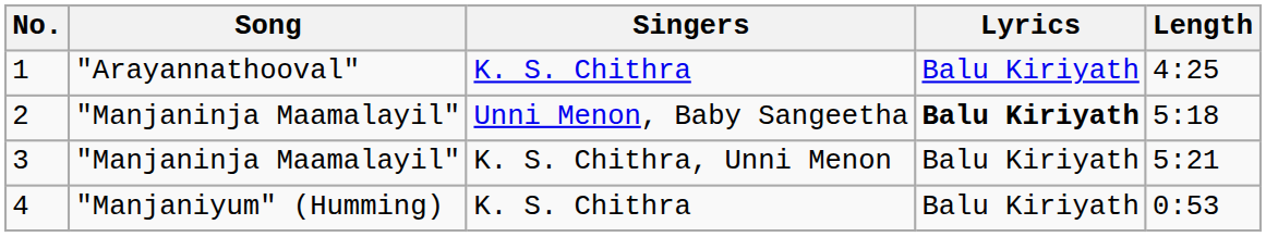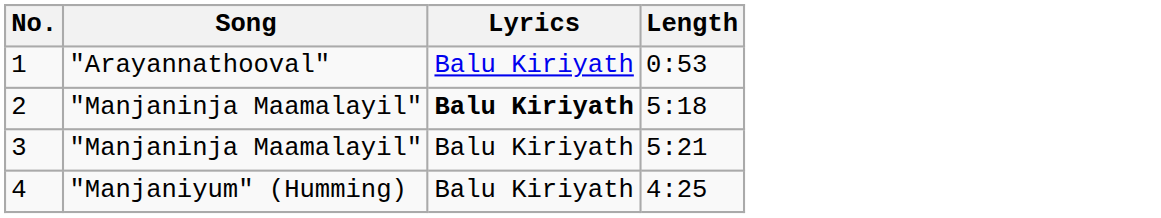 <table class="wikitable" style="font-size:95%;">
 <tr>
 <th>No.</th>
 <th>Song</th>
-<th>Singers</th>
 <th>Lyrics</th>
 <th>Length</th>
 </tr>
 <tr>
 <td>1</td>
 <td>"Arayannathooval"</td>
-<td><a href='#'>K. S. Chithra</a></td>
 <td><a href='#'>Balu Kiriyath</a></td>
-<td>4:25</td>
+<td>0:53</td>
 </tr>
 <tr>
 <td>2</td>
 <td>"Manjaninja Maamalayil"</td>
-<td><a href='#'>Unni Menon</a>, Baby Sangeetha</td>
 <td><strong>Balu Kiriyath</strong></td>
 <td>5:18</td>
 </tr>
 <tr>
 <td>3</td>
 <td>"Manjaninja Maamalayil"</td>
-<td>K. S. Chithra, Unni Menon</td>
 <td>Balu Kiriyath</td>
 <td>5:21</td>
 </tr>
 <tr>
 <td>4</td>
 <td>"Manjaniyum" (Humming)</td>
-<td>K. S. Chithra</td>
 <td>Balu Kiriyath</td>
-<td>0:53</td>
+<td>4:25</td>
 </tr>
 </table>
